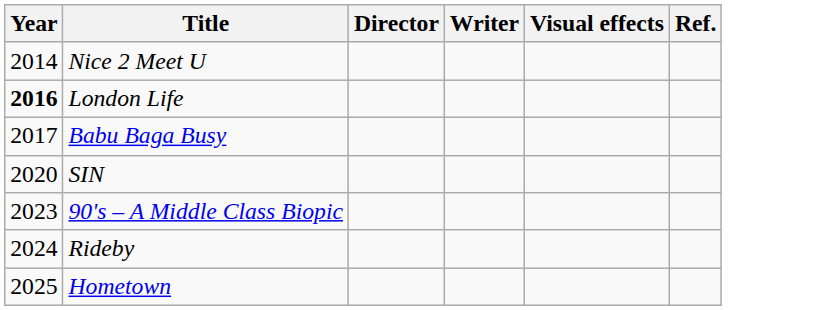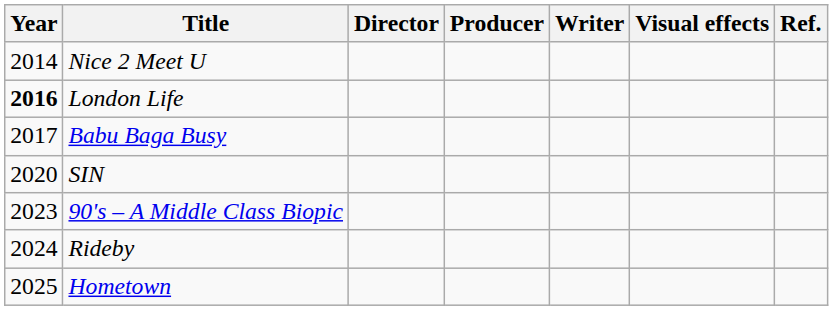 <table class="wikitable">
 <tr>
 <th>Year</th>
 <th>Title</th>
 <th>Director</th>
+<th>Producer</th>
 <th>Writer</th>
 <th>Visual effects</th>
 <th>Ref.</th>
 </tr>
 <tr>
 <td>2014</td>
 <td><em>Nice 2 Meet U</em></td>
+<td></td>
 <td></td>
 <td></td>
 <td></td>
 <td></td>
 </tr>
 <tr>
 <td><strong>2016</strong></td>
 <td><em>London Life</em></td>
 <td></td>
 <td></td>
 <td></td>
 <td></td>
+<td></td>
 </tr>
 <tr>
 <td>2017</td>
 <td><em><a href='#'>Babu Baga Busy</a></em></td>
+<td></td>
 <td></td>
 <td></td>
 <td></td>
 <td></td>
 </tr>
 <tr>
 <td>2020</td>
 <td><em>SIN</em></td>
 <td></td>
 <td></td>
 <td></td>
 <td></td>
+<td></td>
 </tr>
 <tr>
 <td>2023</td>
 <td><em><a href='#'>90's – A Middle Class Biopic</a></em></td>
+<td></td>
 <td></td>
 <td></td>
 <td></td>
 <td></td>
 </tr>
 <tr>
 <td>2024</td>
 <td><em>Rideby</em></td>
 <td></td>
 <td></td>
 <td></td>
 <td></td>
+<td></td>
 </tr>
 <tr>
 <td>2025</td>
 <td><em><a href='#'>Hometown</a></em></td>
 <td></td>
 <td></td>
 <td></td>
 <td></td>
+<td></td>
 </tr>
 </table>
